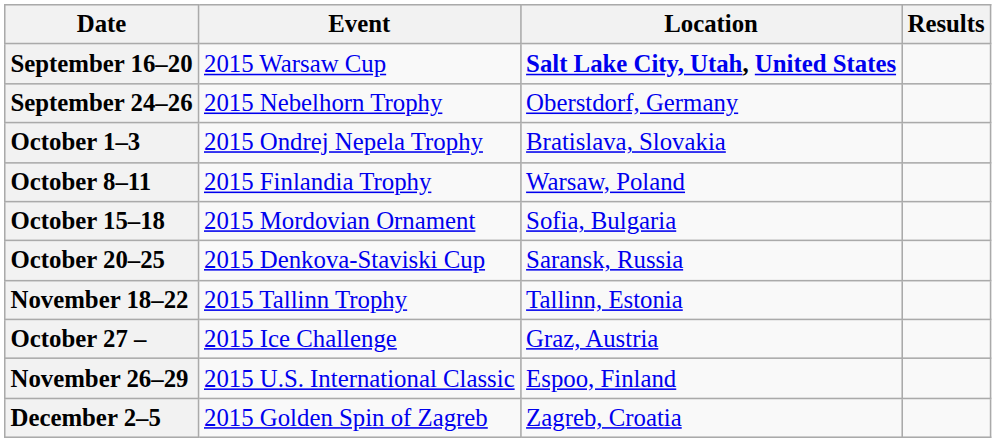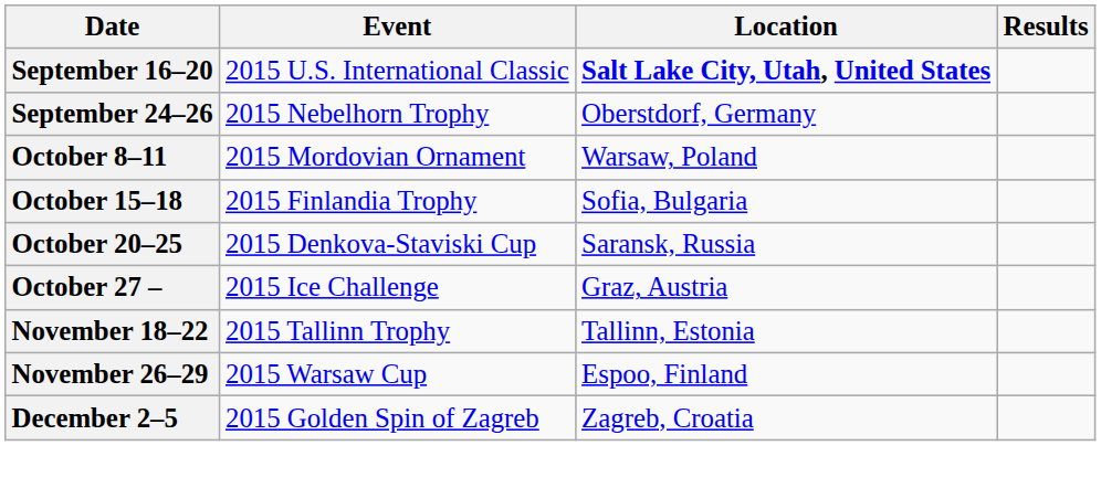 <table class="wikitable unsortable" style="text-align:left">
 <tr>
 <th scope="col">Date</th>
 <th scope="col">Event</th>
 <th scope="col">Location</th>
 <th scope="col">Results</th>
 </tr>
 <tr>
 <th scope="row" style="text-align:left">September 16–20</th>
-<td> <a href='#'>2015 Warsaw Cup</a></td>
+<td> <a href='#'>2015 U.S. International Classic</a></td>
 <td><strong><a href='#'>Salt Lake City, Utah</a>, <a href='#'>United States</a></strong></td>
 <td></td>
 </tr>
 <tr>
 <th scope="row" style="text-align:left">September 24–26</th>
 <td> <a href='#'>2015 Nebelhorn Trophy</a></td>
 <td><a href='#'>Oberstdorf, Germany</a></td>
 <td></td>
 </tr>
 <tr>
-<th scope="row" style="text-align:left">October 1–3</th>
-<td> <a href='#'>2015 Ondrej Nepela Trophy</a></td>
-<td><a href='#'>Bratislava, Slovakia</a></td>
-<td></td>
-</tr>
-<tr>
 <th scope="row" style="text-align:left">October 8–11</th>
-<td> <a href='#'>2015 Finlandia Trophy</a></td>
+<td> <a href='#'>2015 Mordovian Ornament</a></td>
 <td><a href='#'>Warsaw, Poland</a></td>
 <td></td>
 </tr>
 <tr>
 <th scope="row" style="text-align:left">October 15–18</th>
-<td> <a href='#'>2015 Mordovian Ornament</a></td>
+<td> <a href='#'>2015 Finlandia Trophy</a></td>
 <td><a href='#'>Sofia, Bulgaria</a></td>
 <td></td>
 </tr>
 <tr>
 <th scope="row" style="text-align:left">October 20–25</th>
 <td> <a href='#'>2015 Denkova-Staviski Cup</a></td>
 <td><a href='#'>Saransk, Russia</a></td>
 <td></td>
 </tr>
 <tr>
+<th scope="row" style="text-align:left">October 27 – </th>
+<td> <a href='#'>2015 Ice Challenge</a></td>
+<td><a href='#'>Graz, Austria</a></td>
+<td></td>
+</tr>
+<tr>
 <th scope="row" style="text-align:left">November 18–22</th>
 <td> <a href='#'>2015 Tallinn Trophy</a></td>
 <td><a href='#'>Tallinn, Estonia</a></td>
 <td></td>
 </tr>
 <tr>
-<th scope="row" style="text-align:left">October 27 – </th>
-<td> <a href='#'>2015 Ice Challenge</a></td>
-<td><a href='#'>Graz, Austria</a></td>
-<td></td>
-</tr>
-<tr>
 <th scope="row" style="text-align:left">November 26–29</th>
-<td> <a href='#'>2015 U.S. International Classic</a></td>
+<td> <a href='#'>2015 Warsaw Cup</a></td>
 <td><a href='#'>Espoo, Finland</a></td>
 <td></td>
 </tr>
 <tr>
 <th scope="row" style="text-align:left">December 2–5</th>
 <td> <a href='#'>2015 Golden Spin of Zagreb</a></td>
 <td><a href='#'>Zagreb, Croatia</a></td>
 <td></td>
 </tr>
 </table>
